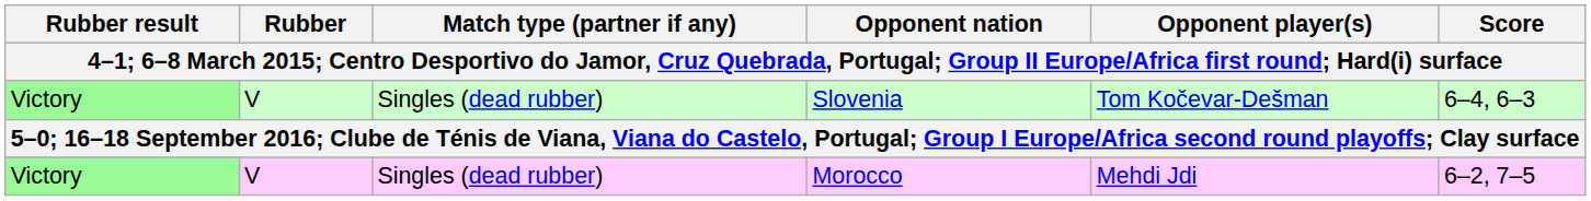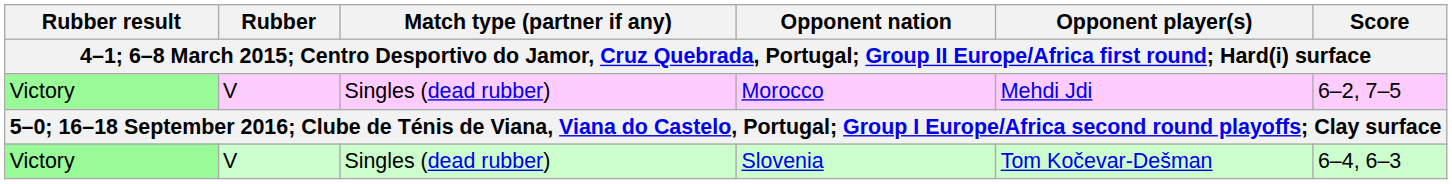 <table class=wikitable style=font-size:97%>
 <tr>
 <th scope="col">Rubber result</th>
 <th scope="col">Rubber</th>
 <th scope="col">Match type (partner if any)</th>
 <th scope="col">Opponent nation</th>
 <th scope="col">Opponent player(s)</th>
 <th scope="col">Score</th>
 </tr>
 <tr>
 <th colspan=6>4–1; 6–8 March 2015; Centro Desportivo do Jamor, <a href='#'>Cruz Quebrada</a>, Portugal; <a href='#'>Group II Europe/Africa first round</a>; Hard(i) surface</th>
 </tr>
+<tr style="background:#fcf;">
+<td bgcolor=98FB98>Victory</td>
+<td>V</td>
+<td>Singles (<a href='#'>dead rubber</a>)</td>
+<td> <a href='#'>Morocco</a></td>
+<td><a href='#'>Mehdi Jdi</a></td>
+<td>6–2, 7–5</td>
+</tr>
+<tr>
+<th colspan=6>5–0; 16–18 September 2016; Clube de Ténis de Viana, <a href='#'>Viana do Castelo</a>, Portugal; <a href='#'>Group I Europe/Africa second round playoffs</a>; Clay surface</th>
+</tr>
 <tr style="background:#cfc;">
 <td bgcolor=98FB98>Victory</td>
 <td>V</td>
 <td>Singles (<a href='#'>dead rubber</a>)</td>
 <td> <a href='#'>Slovenia</a></td>
 <td><a href='#'>Tom Kočevar-Dešman</a></td>
 <td>6–4, 6–3</td>
 </tr>
-<tr>
-<th colspan=6>5–0; 16–18 September 2016; Clube de Ténis de Viana, <a href='#'>Viana do Castelo</a>, Portugal; <a href='#'>Group I Europe/Africa second round playoffs</a>; Clay surface</th>
-</tr>
-<tr style="background:#fcf;">
-<td bgcolor=98FB98>Victory</td>
-<td>V</td>
-<td>Singles (<a href='#'>dead rubber</a>)</td>
-<td> <a href='#'>Morocco</a></td>
-<td><a href='#'>Mehdi Jdi</a></td>
-<td>6–2, 7–5</td>
-</tr>
 </table>
